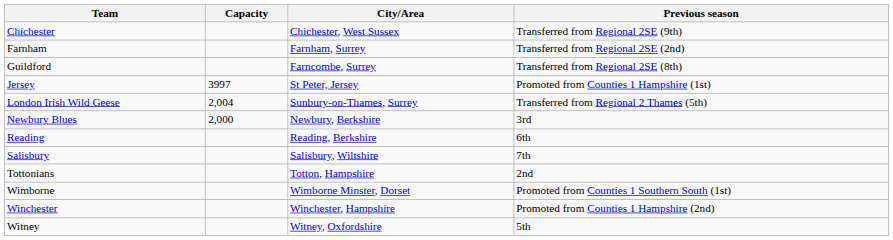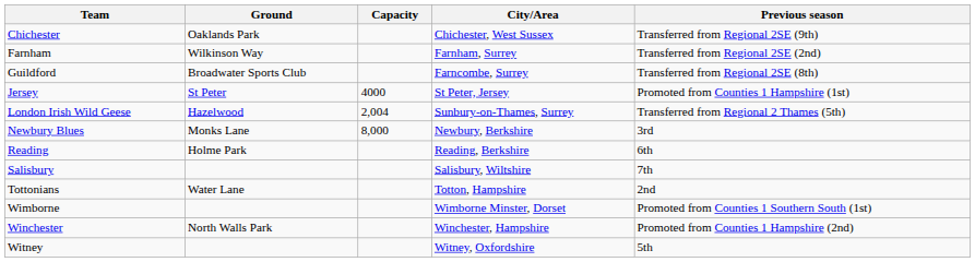 <table class="wikitable sortable" width=100%>
 <tr>
 <th>Team</th>
+<th>Ground</th>
 <th>Capacity</th>
 <th>City/Area</th>
 <th>Previous season</th>
 </tr>
 <tr>
 <td><a href='#'>Chichester</a></td>
+<td>Oaklands Park</td>
 <td></td>
 <td><a href='#'>Chichester</a>, <a href='#'>West Sussex</a></td>
 <td>Transferred from <a href='#'>Regional 2SE</a> (9th)</td>
 </tr>
 <tr>
 <td>Farnham</td>
+<td>Wilkinson Way</td>
 <td></td>
 <td><a href='#'>Farnham</a>, <a href='#'>Surrey</a></td>
 <td>Transferred from <a href='#'>Regional 2SE</a> (2nd)</td>
 </tr>
 <tr>
 <td>Guildford</td>
+<td>Broadwater Sports Club</td>
 <td></td>
 <td><a href='#'>Farncombe</a>, <a href='#'>Surrey</a></td>
 <td>Transferred from <a href='#'>Regional 2SE</a> (8th)</td>
 </tr>
 <tr>
 <td><a href='#'>Jersey</a></td>
-<td>3997</td>
+<td><a href='#'>St Peter</a></td>
+<td>4000</td>
 <td><a href='#'>St Peter, Jersey</a></td>
 <td>Promoted from <a href='#'>Counties 1 Hampshire</a> (1st) </td>
 </tr>
 <tr>
 <td><a href='#'>London Irish Wild Geese</a></td>
+<td><a href='#'>Hazelwood</a></td>
 <td>2,004</td>
 <td><a href='#'>Sunbury-on-Thames</a>, <a href='#'>Surrey</a></td>
 <td>Transferred from <a href='#'>Regional 2 Thames</a> (5th) </td>
 </tr>
 <tr>
 <td><a href='#'>Newbury Blues</a></td>
-<td>2,000</td>
+<td>Monks Lane</td>
+<td>8,000</td>
 <td><a href='#'>Newbury</a>, <a href='#'>Berkshire</a></td>
 <td>3rd</td>
 </tr>
 <tr>
 <td><a href='#'>Reading</a></td>
+<td>Holme Park</td>
 <td></td>
 <td><a href='#'>Reading</a>, <a href='#'>Berkshire</a></td>
 <td>6th</td>
 </tr>
 <tr>
 <td><a href='#'>Salisbury</a></td>
 <td></td>
+<td></td>
 <td><a href='#'>Salisbury</a>, <a href='#'>Wiltshire</a></td>
 <td>7th</td>
 </tr>
 <tr>
 <td>Tottonians</td>
+<td>Water Lane</td>
 <td></td>
 <td><a href='#'>Totton</a>, <a href='#'>Hampshire</a></td>
 <td>2nd</td>
 </tr>
 <tr>
 <td>Wimborne</td>
 <td></td>
+<td></td>
 <td><a href='#'>Wimborne Minster</a>, <a href='#'>Dorset</a></td>
 <td>Promoted from <a href='#'>Counties 1 Southern South</a> (1st) </td>
 </tr>
 <tr>
 <td><a href='#'>Winchester</a></td>
+<td>North Walls Park</td>
 <td></td>
 <td><a href='#'>Winchester</a>, <a href='#'>Hampshire</a></td>
 <td>Promoted from <a href='#'>Counties 1 Hampshire</a> (2nd) </td>
 </tr>
 <tr>
 <td>Witney</td>
 <td></td>
+<td></td>
 <td><a href='#'>Witney</a>, <a href='#'>Oxfordshire</a></td>
 <td>5th</td>
 </tr>
 </table>
